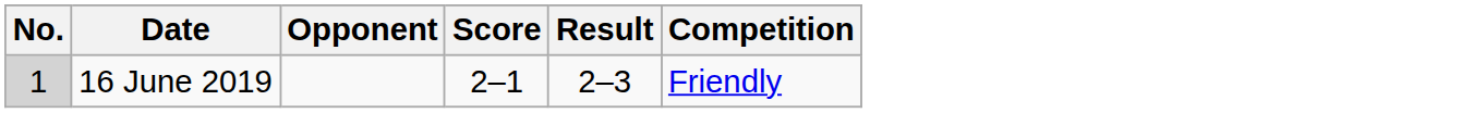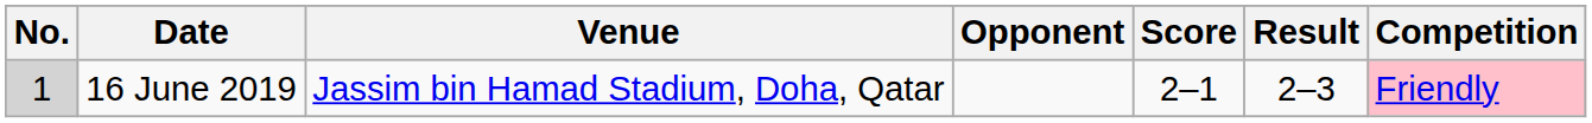 <table class="wikitable sortable">
 <tr>
 <th scope="col">No.</th>
 <th scope="col">Date</th>
+<th scope="col">Venue</th>
 <th scope="col">Opponent</th>
 <th scope="col">Score</th>
 <th scope="col">Result</th>
 <th scope="col">Competition</th>
 </tr>
 <tr>
 <td align="center" style="background: lightgrey;">1</td>
 <td>16 June 2019</td>
+<td><a href='#'>Jassim bin Hamad Stadium</a>, <a href='#'>Doha</a>, Qatar</td>
 <td></td>
 <td align="center">2–1</td>
 <td align="center">2–3</td>
-<td><a href='#'>Friendly</a></td>
+<td style="background: pink;"><a href='#'>Friendly</a></td>
 </tr>
 </table>
